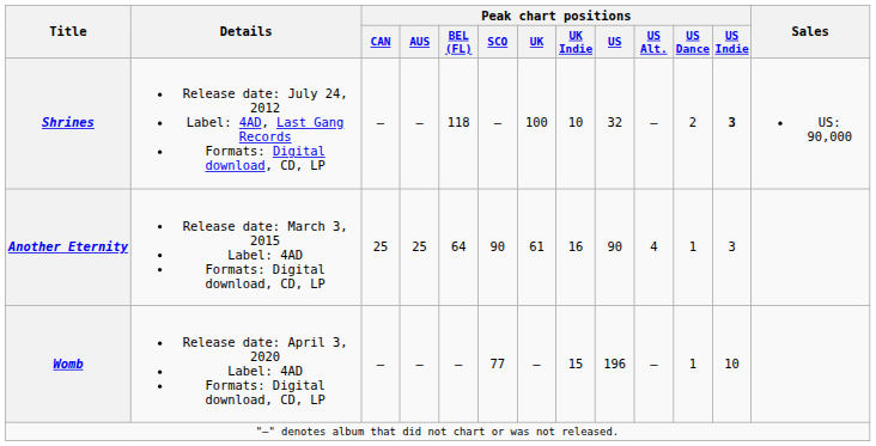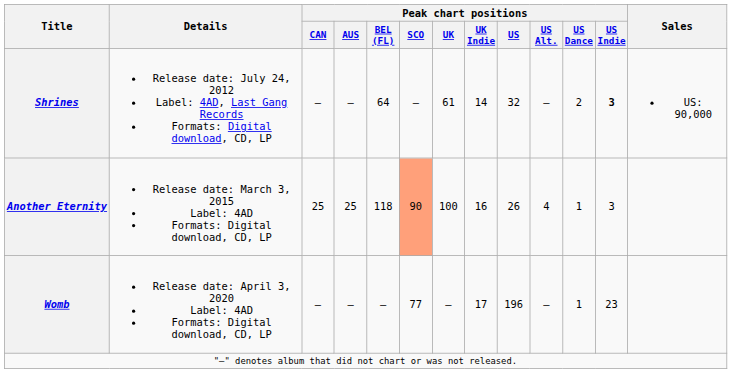 <table class="wikitable plainrowheaders" style="text-align:center;">
 <tr>
 <th rowspan="2">Title</th>
 <th rowspan="2" style="width:18em;">Details</th>
 <th colspan="10">Peak chart positions</th>
 <th rowspan="2" style="width:9em;">Sales</th>
 </tr>
 <tr>
 <th scope="col" style="width:3em;font-size:90%;"><a href='#'>CAN</a><br></th>
 <th scope="col" style="width:3em;font-size:90%;"><a href='#'>AUS</a><br></th>
 <th scope="col" style="width:3em;font-size:90%;"><a href='#'>BEL (FL)</a><br></th>
 <th scope="col" style="width:3em;font-size:90%;"><a href='#'>SCO</a><br></th>
 <th scope="col" style="width:3em;font-size:90%;"><a href='#'>UK</a><br></th>
 <th scope="col" style="width:3em;font-size:90%;"><a href='#'>UK<br>Indie</a><br></th>
 <th scope="col" style="width:3em;font-size:90%;"><a href='#'>US</a><br></th>
 <th scope="col" style="width:3em;font-size:90%;"><a href='#'>US<br>Alt.</a><br></th>
 <th scope="col" style="width:3em;font-size:90%;"><a href='#'>US<br>Dance</a><br></th>
 <th scope="col" style="width:3em;font-size:90%;"><a href='#'>US<br>Indie</a><br></th>
 </tr>
 <tr>
 <th scope="row"><em><a href='#'>Shrines</a></em></th>
 <td><br><ul><li>Release date: July 24, 2012</li><li>Label: <a href='#'>4AD</a>, <a href='#'>Last Gang Records</a></li><li>Formats: <a href='#'>Digital download</a>, CD, LP</li></ul></td>
 <td>—</td>
 <td>—</td>
-<td>118</td>
+<td>64</td>
 <td>—</td>
-<td>100</td>
-<td>10</td>
+<td>61</td>
+<td>14</td>
 <td>32</td>
 <td>—</td>
 <td>2</td>
 <td><strong>3</strong></td>
 <td><br><ul><li>US: 90,000</li></ul></td>
 </tr>
 <tr>
 <th scope="row"><em><a href='#'>Another Eternity</a></em></th>
 <td><br><ul><li>Release date: March 3, 2015</li><li>Label: 4AD</li><li>Formats: Digital download, CD, LP</li></ul></td>
 <td>25</td>
 <td>25</td>
-<td>64</td>
-<td>90</td>
-<td>61</td>
+<td>118</td>
+<td style="background: lightsalmon;">90</td>
+<td>100</td>
 <td>16</td>
-<td>90</td>
+<td>26</td>
 <td>4</td>
 <td>1</td>
 <td>3</td>
 <td></td>
 </tr>
 <tr>
 <th scope="row"><em><a href='#'>Womb</a></em></th>
 <td><br><ul><li>Release date: April 3, 2020</li><li>Label: 4AD</li><li>Formats: Digital download, CD, LP</li></ul></td>
 <td>—</td>
 <td>—</td>
 <td>—</td>
 <td>77</td>
 <td>—</td>
-<td>15</td>
+<td>17</td>
 <td>196</td>
 <td>—</td>
 <td>1</td>
-<td>10</td>
+<td>23</td>
 <td></td>
 </tr>
 <tr>
 <td colspan="15" style="font-size:85%">"—" denotes album that did not chart or was not released.</td>
 </tr>
 </table>
